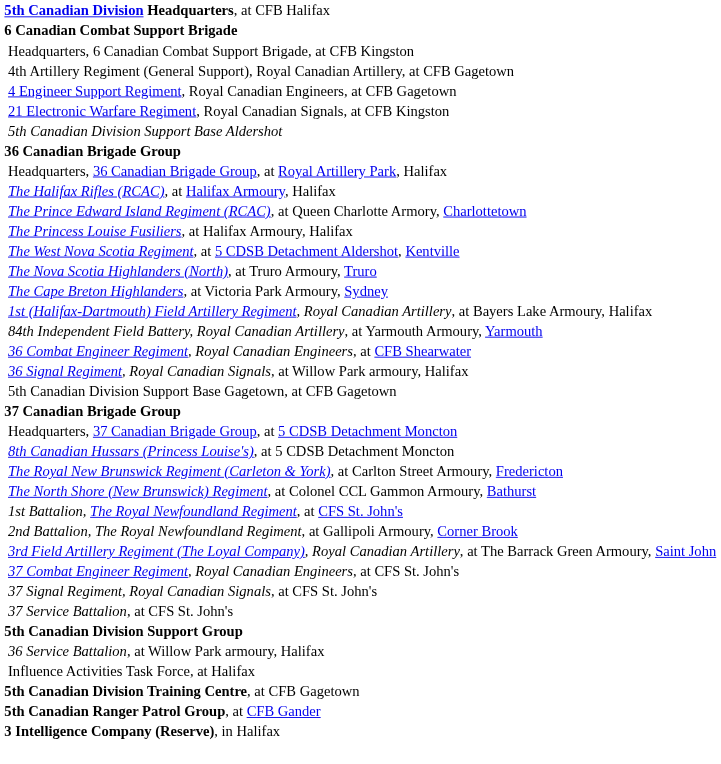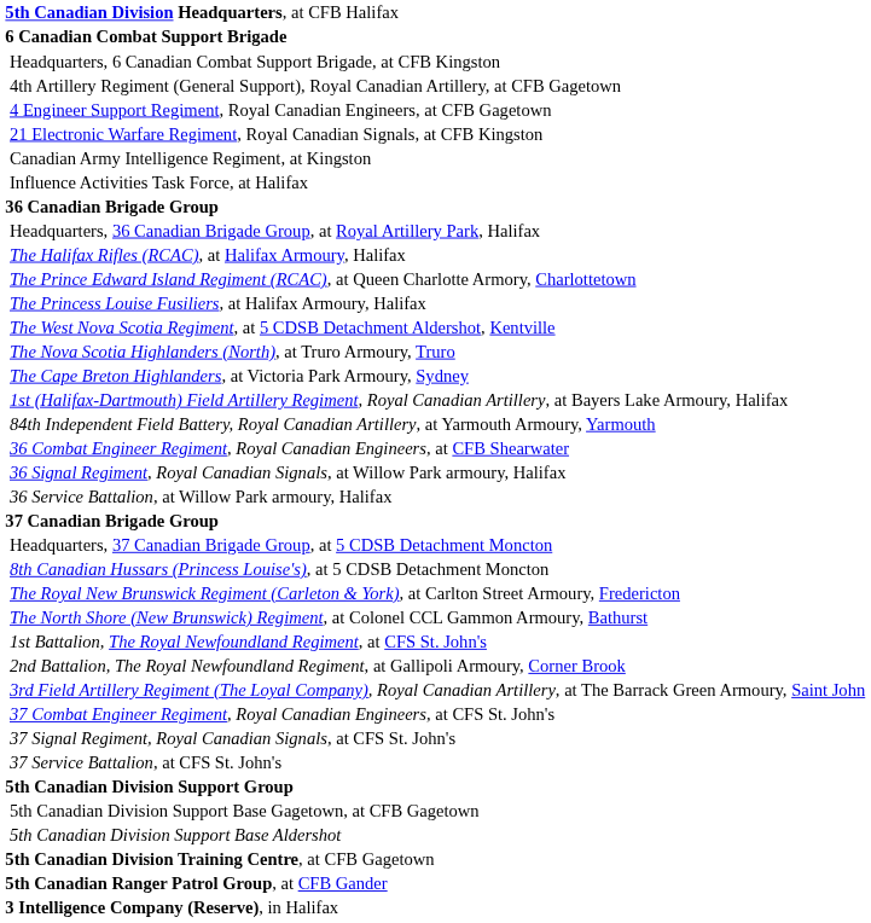 <table style="vertical-align:top">
 <tr>
 <td style="vertical-align:top;line-height: 5px"></td>
 <td colspan="2"><strong><a href='#'>5th Canadian Division</a> Headquarters</strong>, at CFB Halifax</td>
 </tr>
 <tr>
 <td style="vertical-align:top;line-height: 5px"></td>
 <td colspan="2"><strong>6 Canadian Combat Support Brigade</strong></td>
 </tr>
 <tr>
 <td></td>
 <td style="vertical-align:top;line-height: 5px"></td>
 <td>Headquarters, 6 Canadian Combat Support Brigade, at CFB Kingston</td>
 </tr>
 <tr>
 <td></td>
 <td style="vertical-align:top;line-height: 5px"></td>
 <td>4th Artillery Regiment (General Support), Royal Canadian Artillery, at CFB Gagetown</td>
 </tr>
 <tr>
 <td></td>
 <td style="vertical-align:top;line-height: 5px"></td>
 <td><a href='#'>4 Engineer Support Regiment</a>, Royal Canadian Engineers, at CFB Gagetown</td>
 </tr>
 <tr>
 <td></td>
 <td style="vertical-align:top;line-height: 5px"></td>
 <td><a href='#'>21 Electronic Warfare Regiment</a>, Royal Canadian Signals, at CFB Kingston</td>
 </tr>
 <tr>
 <td></td>
 <td style="vertical-align:top;line-height: 5px"></td>
-<td><em>5th Canadian Division Support Base Aldershot</em></td>
+<td>Canadian Army Intelligence Regiment, at Kingston</td>
+</tr>
+<tr>
+<td></td>
+<td style="vertical-align:top;line-height: 5px"></td>
+<td>Influence Activities Task Force, at Halifax</td>
 </tr>
 <tr>
 <td style="vertical-align:top;line-height: 5px"></td>
 <td colspan="2"><strong>36 Canadian Brigade Group</strong></td>
 </tr>
 <tr>
 <td></td>
 <td style="vertical-align:top;line-height: 5px"></td>
 <td>Headquarters, <a href='#'>36 Canadian Brigade Group</a>, at <a href='#'>Royal Artillery Park</a>, Halifax</td>
 </tr>
 <tr>
 <td></td>
 <td style="vertical-align:top;line-height: 5px"></td>
 <td><em><a href='#'>The Halifax Rifles (RCAC)</a></em>, at <a href='#'>Halifax Armoury</a>, Halifax</td>
 </tr>
 <tr>
 <td></td>
 <td style="vertical-align:top;line-height: 5px"></td>
 <td><em><a href='#'>The Prince Edward Island Regiment (RCAC)</a></em>, at Queen Charlotte Armory, <a href='#'>Charlottetown</a></td>
 </tr>
 <tr>
 <td></td>
 <td style="vertical-align:top;line-height: 5px"></td>
 <td><em><a href='#'>The Princess Louise Fusiliers</a></em>, at Halifax Armoury, Halifax</td>
 </tr>
 <tr>
 <td></td>
 <td style="vertical-align:top;line-height: 5px"></td>
 <td><em><a href='#'>The West Nova Scotia Regiment</a></em>, at <a href='#'>5 CDSB Detachment Aldershot</a>, <a href='#'>Kentville</a></td>
 </tr>
 <tr>
 <td></td>
 <td style="vertical-align:top;line-height: 5px"></td>
 <td><em><a href='#'>The Nova Scotia Highlanders (North)</a></em>, at Truro Armoury, <a href='#'>Truro</a></td>
 </tr>
 <tr>
 <td></td>
 <td style="vertical-align:top;line-height: 5px"></td>
 <td><em><a href='#'>The Cape Breton Highlanders</a></em>, at Victoria Park Armoury, <a href='#'>Sydney</a></td>
 </tr>
 <tr>
 <td></td>
 <td style="vertical-align:top;line-height: 5px"></td>
 <td><em><a href='#'>1st (Halifax-Dartmouth) Field Artillery Regiment</a>, Royal Canadian Artillery</em>, at Bayers Lake Armoury, Halifax</td>
 </tr>
 <tr>
 <td></td>
 <td style="vertical-align:top;line-height: 5px"></td>
 <td><em>84th Independent Field Battery, Royal Canadian Artillery</em>, at Yarmouth Armoury, <a href='#'>Yarmouth</a></td>
 </tr>
 <tr>
 <td></td>
 <td style="vertical-align:top;line-height: 5px"></td>
 <td><em><a href='#'>36 Combat Engineer Regiment</a>, Royal Canadian Engineers</em>, at <a href='#'>CFB Shearwater</a></td>
 </tr>
 <tr>
 <td></td>
 <td style="vertical-align:top;line-height: 5px"></td>
 <td><em><a href='#'>36 Signal Regiment</a>, Royal Canadian Signals</em>, at Willow Park armoury, Halifax</td>
 </tr>
 <tr>
 <td></td>
 <td style="vertical-align:top;line-height: 5px"></td>
-<td>5th Canadian Division Support Base Gagetown, at CFB Gagetown</td>
+<td><em>36 Service Battalion</em>, at Willow Park armoury, Halifax</td>
 </tr>
 <tr>
 <td style="vertical-align:top;line-height: 5px"></td>
 <td colspan="2"><strong>37 Canadian Brigade Group</strong></td>
 </tr>
 <tr>
 <td></td>
 <td style="vertical-align:top;line-height: 5px"></td>
 <td>Headquarters, <a href='#'>37 Canadian Brigade Group</a>, at <a href='#'>5 CDSB Detachment Moncton</a></td>
 </tr>
 <tr>
 <td></td>
 <td style="vertical-align:top;line-height: 5px"></td>
 <td><em><a href='#'>8th Canadian Hussars (Princess Louise's)</a></em>, at 5 CDSB Detachment Moncton</td>
 </tr>
 <tr>
 <td></td>
 <td style="vertical-align:top;line-height: 5px"></td>
 <td><em><a href='#'>The Royal New Brunswick Regiment (Carleton & York)</a></em>, at Carlton Street Armoury, <a href='#'>Fredericton</a></td>
 </tr>
 <tr>
 <td></td>
 <td style="vertical-align:top;line-height: 5px"></td>
 <td><em><a href='#'>The North Shore (New Brunswick) Regiment</a></em>, at Colonel CCL Gammon Armoury, <a href='#'>Bathurst</a></td>
 </tr>
 <tr>
 <td></td>
 <td style="vertical-align:top;line-height: 5px"></td>
 <td><em>1st Battalion, <a href='#'>The Royal Newfoundland Regiment</a></em>, at <a href='#'>CFS St. John's</a></td>
 </tr>
 <tr>
 <td></td>
 <td style="vertical-align:top;line-height: 5px"></td>
 <td><em>2nd Battalion, The Royal Newfoundland Regiment</em>, at Gallipoli Armoury, <a href='#'>Corner Brook</a></td>
 </tr>
 <tr>
 <td></td>
 <td style="vertical-align:top;line-height: 5px"></td>
 <td><em><a href='#'>3rd Field Artillery Regiment (The Loyal Company)</a>, Royal Canadian Artillery</em>, at The Barrack Green Armoury, <a href='#'>Saint John</a></td>
 </tr>
 <tr>
 <td></td>
 <td style="vertical-align:top;line-height: 5px"></td>
 <td><em><a href='#'>37 Combat Engineer Regiment</a>, Royal Canadian Engineers</em>, at CFS St. John's</td>
 </tr>
 <tr>
 <td></td>
 <td style="vertical-align:top;line-height: 5px"></td>
 <td><em>37 Signal Regiment, Royal Canadian Signals</em>, at CFS St. John's</td>
 </tr>
 <tr>
 <td></td>
 <td style="vertical-align:top;line-height: 5px"></td>
 <td><em>37 Service Battalion</em>, at CFS St. John's</td>
 </tr>
 <tr>
 <td style="vertical-align:top;line-height: 5px"></td>
 <td colspan="2"><strong>5th Canadian Division Support Group</strong></td>
 </tr>
 <tr>
 <td></td>
 <td style="vertical-align:top;line-height: 5px"></td>
-<td><em>36 Service Battalion</em>, at Willow Park armoury, Halifax</td>
+<td>5th Canadian Division Support Base Gagetown, at CFB Gagetown</td>
 </tr>
 <tr>
 <td></td>
 <td style="vertical-align:top;line-height: 5px"></td>
-<td>Influence Activities Task Force, at Halifax</td>
+<td><em>5th Canadian Division Support Base Aldershot</em></td>
 </tr>
 <tr>
 <td style="vertical-align:top;line-height: 5px"></td>
 <td colspan="2"><strong>5th Canadian Division Training Centre</strong>, at CFB Gagetown</td>
 </tr>
 <tr>
 <td style="vertical-align:top;line-height: 5px"></td>
 <td colspan="2"><strong>5th Canadian Ranger Patrol Group</strong>, at <a href='#'>CFB Gander</a></td>
 </tr>
 <tr>
 <td style="vertical-align:top;line-height: 5px"></td>
 <td colspan="2"><strong>3 Intelligence Company (Reserve)</strong>, in Halifax</td>
 </tr>
 </table>
